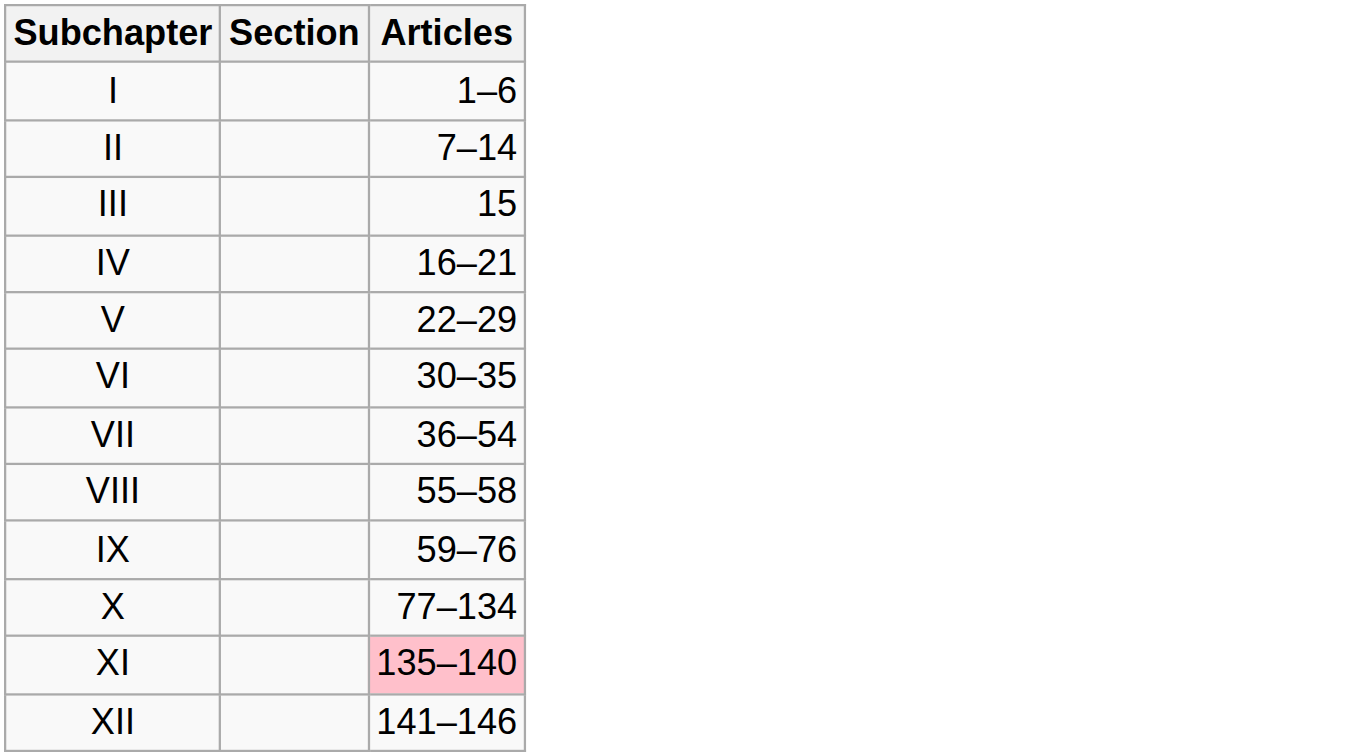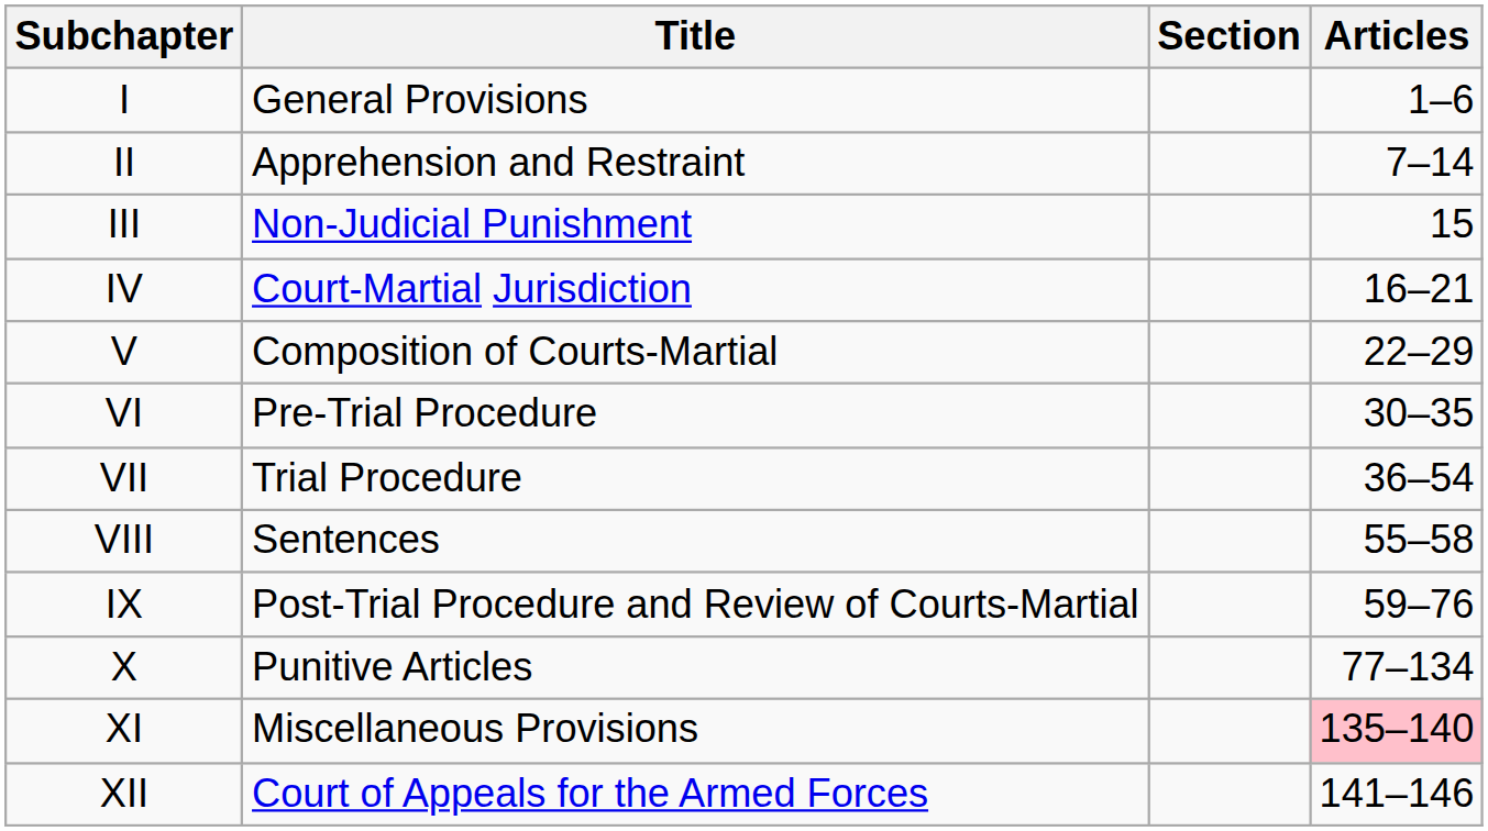 <table class=wikitable>
 <tr>
 <th>Subchapter</th>
+<th>Title</th>
 <th>Section</th>
 <th>Articles</th>
 </tr>
 <tr>
 <td style="text-align:center;">I</td>
+<td>General Provisions</td>
 <td style="text-align:center;"></td>
 <td style="text-align:right;">1–6</td>
 </tr>
 <tr>
 <td style="text-align:center;">II</td>
+<td>Apprehension and Restraint</td>
 <td style="text-align:center;"></td>
 <td style="text-align:right;">7–14</td>
 </tr>
 <tr>
 <td style="text-align:center;">III</td>
+<td><a href='#'>Non-Judicial Punishment</a></td>
 <td style="text-align:center;"></td>
 <td style="text-align:right;">15</td>
 </tr>
 <tr>
 <td style="text-align:center;">IV</td>
+<td><a href='#'>Court-Martial</a> <a href='#'>Jurisdiction</a></td>
 <td style="text-align:center;"></td>
 <td style="text-align:right;">16–21</td>
 </tr>
 <tr>
 <td style="text-align:center;">V</td>
+<td>Composition of Courts-Martial</td>
 <td style="text-align:center;"></td>
 <td style="text-align:right;">22–29</td>
 </tr>
 <tr>
 <td style="text-align:center;">VI</td>
+<td>Pre-Trial Procedure</td>
 <td style="text-align:center;"></td>
 <td style="text-align:right;">30–35</td>
 </tr>
 <tr>
 <td style="text-align:center;">VII</td>
+<td>Trial Procedure</td>
 <td style="text-align:center;"></td>
 <td style="text-align:right;">36–54</td>
 </tr>
 <tr>
 <td style="text-align:center;">VIII</td>
+<td>Sentences</td>
 <td style="text-align:center;"></td>
 <td style="text-align:right;">55–58</td>
 </tr>
 <tr>
 <td style="text-align:center;">IX</td>
+<td>Post-Trial Procedure and Review of Courts-Martial</td>
 <td style="text-align:center;"></td>
 <td style="text-align:right;">59–76</td>
 </tr>
 <tr>
 <td style="text-align:center;">X</td>
+<td>Punitive Articles</td>
 <td style="text-align:center;"></td>
 <td style="text-align:right;">77–134</td>
 </tr>
 <tr>
 <td style="text-align:center;">XI</td>
+<td>Miscellaneous Provisions</td>
 <td style="text-align:center;"></td>
 <td style="background: pink; text-align:right;">135–140</td>
 </tr>
 <tr>
 <td style="text-align:center;">XII</td>
+<td><a href='#'>Court of Appeals for the Armed Forces</a></td>
 <td style="text-align:center;"></td>
 <td style="text-align:right;">141–146</td>
 </tr>
 </table>
